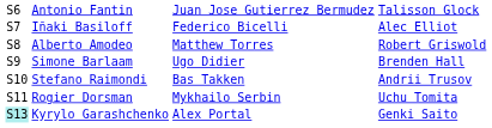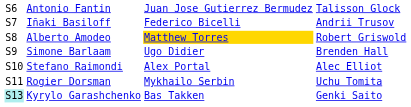 <table>
 <tr>
 <td>S6</td>
 <td><a href='#'>Antonio Fantin</a><br></td>
 <td><a href='#'>Juan Jose Gutierrez Bermudez</a><br></td>
 <td><a href='#'>Talisson Glock</a><br></td>
 </tr>
 <tr>
 <td>S7</td>
 <td><a href='#'>Iñaki Basiloff</a><br></td>
 <td><a href='#'>Federico Bicelli</a><br></td>
-<td><a href='#'>Alec Elliot</a><br></td>
+<td><a href='#'>Andrii Trusov</a><br></td>
 </tr>
 <tr>
 <td>S8</td>
 <td><a href='#'>Alberto Amodeo</a><br></td>
-<td><a href='#'>Matthew Torres</a><br></td>
+<td style="background: gold;"><a href='#'>Matthew Torres</a><br></td>
 <td><a href='#'>Robert Griswold</a><br></td>
 </tr>
 <tr>
 <td>S9</td>
 <td><a href='#'>Simone Barlaam</a><br></td>
 <td><a href='#'>Ugo Didier</a><br></td>
 <td><a href='#'>Brenden Hall</a><br></td>
 </tr>
 <tr>
 <td>S10</td>
 <td><a href='#'>Stefano Raimondi</a><br></td>
-<td><a href='#'>Bas Takken</a><br></td>
-<td><a href='#'>Andrii Trusov</a><br></td>
+<td><a href='#'>Alex Portal</a><br></td>
+<td><a href='#'>Alec Elliot</a><br></td>
 </tr>
 <tr>
 <td>S11</td>
 <td><a href='#'>Rogier Dorsman</a><br></td>
 <td><a href='#'>Mykhailo Serbin</a><br></td>
 <td><a href='#'>Uchu Tomita</a><br></td>
 </tr>
 <tr>
 <td style="background: paleturquoise;">S13</td>
 <td><a href='#'>Kyrylo Garashchenko</a><br></td>
-<td><a href='#'>Alex Portal</a><br></td>
+<td><a href='#'>Bas Takken</a><br></td>
 <td><a href='#'>Genki Saito</a><br></td>
 </tr>
 </table>
